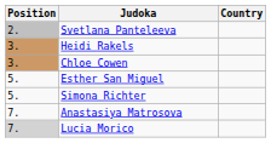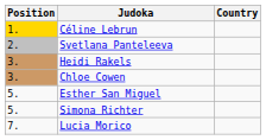 <table class=wikitable>
 <tr>
 <th width=10>Position</th>
 <th width=200>Judoka</th>
 <th width=10>Country</th>
+</tr>
+<tr>
+<td bgcolor=gold>1.</td>
+<td><a href='#'>Céline Lebrun</a></td>
+<td></td>
 </tr>
 <tr>
 <td bgcolor="silver">2.</td>
 <td><a href='#'>Svetlana Panteleeva</a></td>
 <td></td>
 </tr>
 <tr>
 <td bgcolor="CC9966">3.</td>
 <td><a href='#'>Heidi Rakels</a></td>
 <td></td>
 </tr>
 <tr>
 <td bgcolor="CC9966">3.</td>
 <td><a href='#'>Chloe Cowen</a></td>
 <td></td>
 </tr>
 <tr>
 <td>5.</td>
 <td><a href='#'>Esther San Miguel</a></td>
 <td></td>
 </tr>
 <tr>
 <td>5.</td>
 <td><a href='#'>Simona Richter</a></td>
 <td></td>
 </tr>
 <tr>
 <td>7.</td>
-<td><a href='#'>Anastasiya Matrosova</a></td>
-<td></td>
-</tr>
-<tr>
-<td style="background: lightgrey;">7.</td>
 <td><a href='#'>Lucia Morico</a></td>
 <td></td>
 </tr>
 </table>
